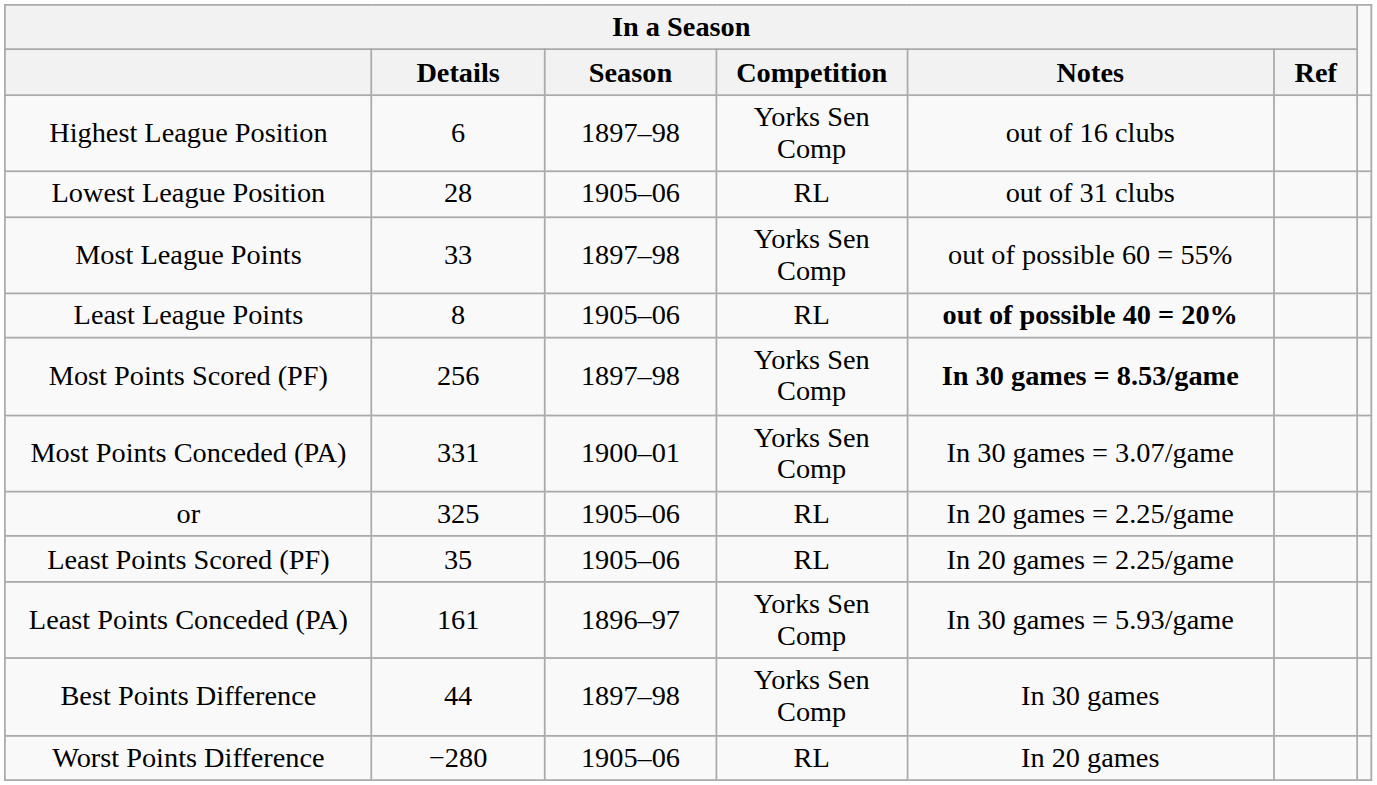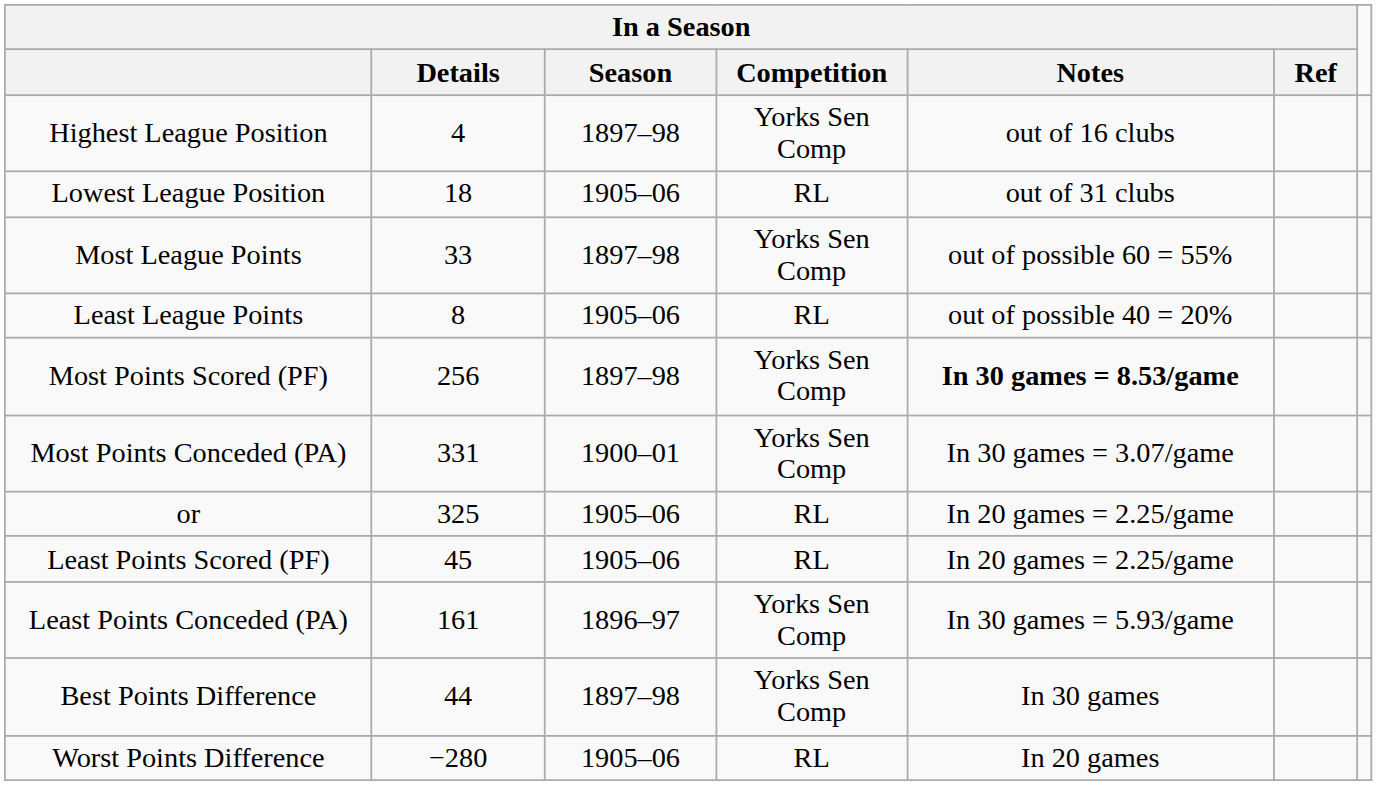 <table class="wikitable" style="text-align:center;">
 <tr>
 <th colspan=6 abbr="Season">In a Season</th>
 </tr>
 <tr>
 <th width=200 abbr="record"></th>
 <th width=90 abbr="how much">Details</th>
 <th width=90 abbr="Season">Season</th>
 <th width=100 abbr="Competition">Competition</th>
 <th width=200 abbr="Notes">Notes</th>
 <th width=40 abbr="Ref">Ref</th>
 </tr>
 <tr>
 <td>Highest League Position</td>
-<td>6</td>
+<td>4</td>
 <td>1897–98</td>
 <td>Yorks Sen Comp</td>
 <td>out of 16 clubs</td>
 <td></td>
 <td></td>
 </tr>
 <tr>
 <td>Lowest League Position</td>
-<td>28</td>
+<td>18</td>
 <td>1905–06</td>
 <td>RL</td>
 <td>out of 31 clubs</td>
 <td></td>
 <td></td>
 </tr>
 <tr>
 <td>Most League Points</td>
 <td>33</td>
 <td>1897–98</td>
 <td>Yorks Sen Comp</td>
 <td>out of possible 60 = 55%</td>
 <td></td>
 <td></td>
 </tr>
 <tr>
 <td>Least League Points</td>
 <td>8</td>
 <td>1905–06</td>
 <td>RL</td>
-<td><strong>out of possible 40 = 20%</strong></td>
+<td>out of possible 40 = 20%</td>
 <td></td>
 <td></td>
 </tr>
 <tr>
 <td>Most Points Scored (PF)</td>
 <td>256</td>
 <td>1897–98</td>
 <td>Yorks Sen Comp</td>
 <td><strong>In 30 games = 8.53/game</strong></td>
 <td></td>
 <td></td>
 </tr>
 <tr>
 <td>Most Points Conceded (PA)</td>
 <td>331</td>
 <td>1900–01</td>
 <td>Yorks Sen Comp</td>
 <td>In 30 games = 3.07/game</td>
 <td></td>
 <td></td>
 </tr>
 <tr>
 <td>or</td>
 <td>325</td>
 <td>1905–06</td>
 <td>RL</td>
 <td>In 20 games = 2.25/game</td>
 <td></td>
 <td></td>
 </tr>
 <tr>
 <td>Least Points Scored (PF)</td>
-<td>35</td>
+<td>45</td>
 <td>1905–06</td>
 <td>RL</td>
 <td>In 20 games = 2.25/game</td>
 <td></td>
 <td></td>
 </tr>
 <tr>
 <td>Least Points Conceded (PA)</td>
 <td>161</td>
 <td>1896–97</td>
 <td>Yorks Sen Comp</td>
 <td>In 30 games = 5.93/game</td>
 <td></td>
 <td></td>
 </tr>
 <tr>
 <td>Best Points Difference</td>
 <td>44</td>
 <td>1897–98</td>
 <td>Yorks Sen Comp</td>
 <td>In 30 games</td>
 <td></td>
 <td></td>
 </tr>
 <tr>
 <td>Worst Points Difference</td>
 <td>−280</td>
 <td>1905–06</td>
 <td>RL</td>
 <td>In 20 games</td>
 <td></td>
 <td></td>
 </tr>
 </table>
